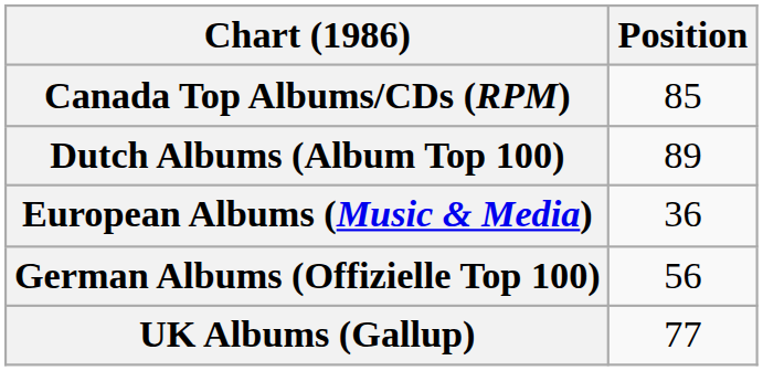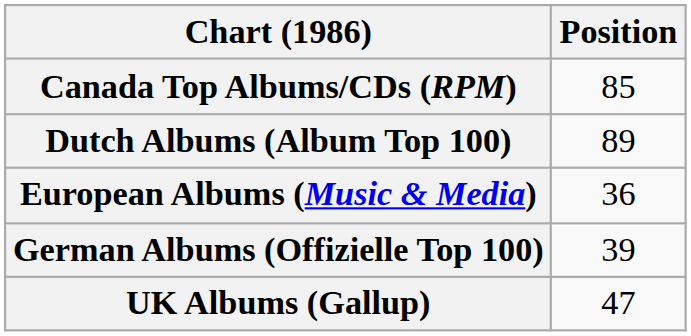 <table class="wikitable sortable plainrowheaders" style="text-align:center">
 <tr>
 <th scope="col">Chart (1986)</th>
 <th scope="col">Position</th>
 </tr>
 <tr>
 <th scope="row">Canada Top Albums/CDs (<em>RPM</em>)</th>
 <td>85</td>
 </tr>
 <tr>
 <th scope="row">Dutch Albums (Album Top 100)</th>
 <td>89</td>
 </tr>
 <tr>
 <th scope="row">European Albums (<em><a href='#'>Music & Media</a></em>)</th>
 <td>36</td>
 </tr>
 <tr>
 <th scope="row">German Albums (Offizielle Top 100)</th>
-<td>56</td>
+<td>39</td>
 </tr>
 <tr>
 <th scope="row">UK Albums (Gallup)</th>
-<td>77</td>
+<td>47</td>
 </tr>
 </table>
